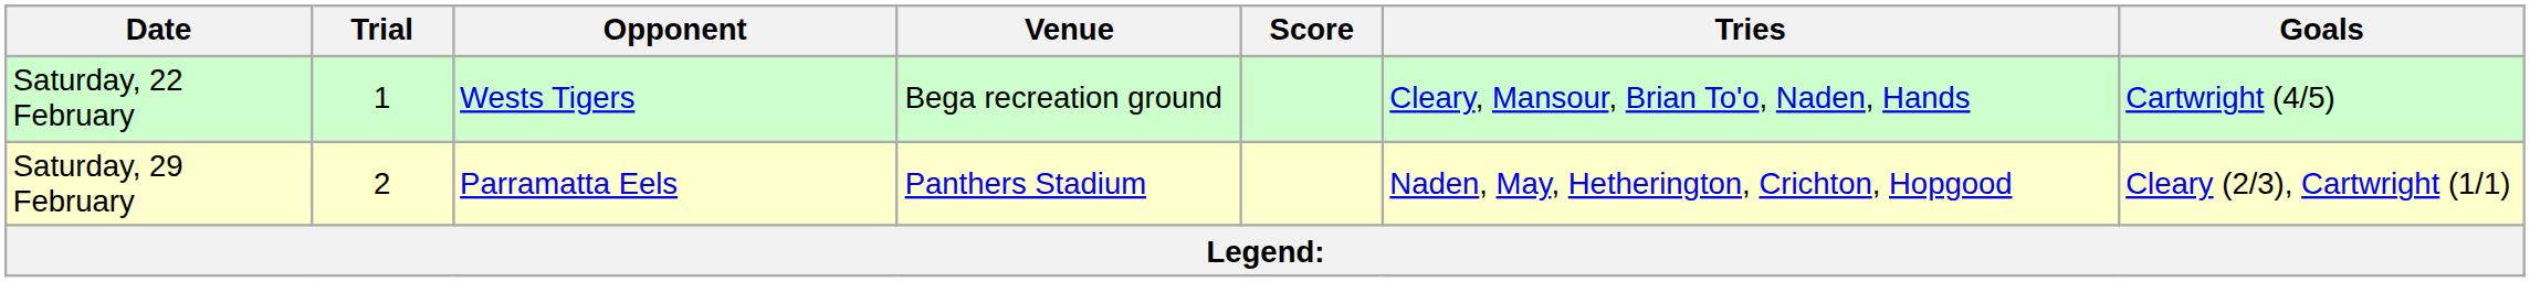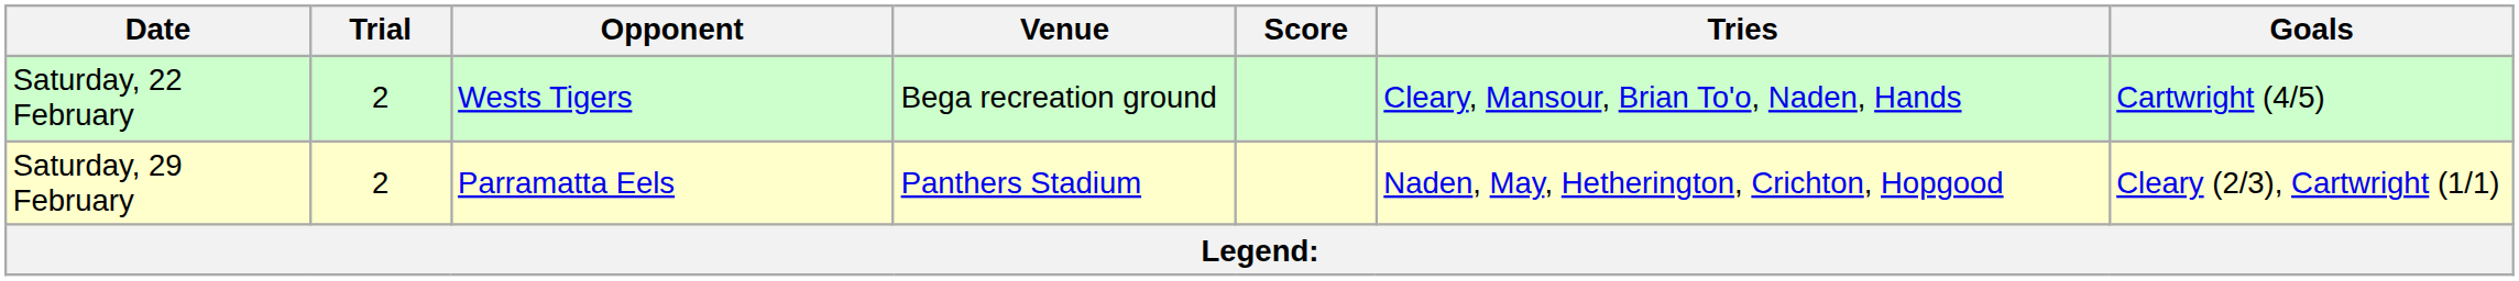 <table style="font-size:75%;" class="wikitable">
 <tr>
 <th style="width:115px;">Date</th>
 <th style="width:50px;">Trial</th>
 <th style="width:170px;">Opponent</th>
 <th style="width:130px;">Venue</th>
 <th style="width:50px;">Score</th>
 <th style="width:285px;">Tries</th>
 <th style="width:155px;">Goals</th>
 </tr>
 <tr style="background:#cfc;">
 <td>Saturday, 22 February</td>
-<td style="text-align:center;">1</td>
+<td style="text-align:center;">2</td>
 <td> <a href='#'>Wests Tigers</a></td>
 <td>Bega recreation ground</td>
 <td style="text-align:center;"></td>
 <td><a href='#'>Cleary</a>, <a href='#'>Mansour</a>, <a href='#'>Brian To'o</a>, <a href='#'>Naden</a>, <a href='#'>Hands</a></td>
 <td><a href='#'>Cartwright</a> (4/5)</td>
 </tr>
 <tr style="background:#FFFFCC;">
 <td>Saturday, 29 February</td>
 <td style="text-align:center;">2</td>
 <td> <a href='#'>Parramatta Eels</a></td>
 <td><a href='#'>Panthers Stadium</a></td>
 <td style="text-align:center;"></td>
 <td><a href='#'>Naden</a>, <a href='#'>May</a>, <a href='#'> Hetherington</a>, <a href='#'>Crichton</a>, <a href='#'>Hopgood</a></td>
 <td><a href='#'>Cleary</a> (2/3), <a href='#'>Cartwright</a> (1/1)</td>
 </tr>
 <tr>
 <th colspan="7">Legend:   </th>
 </tr>
 </table>
